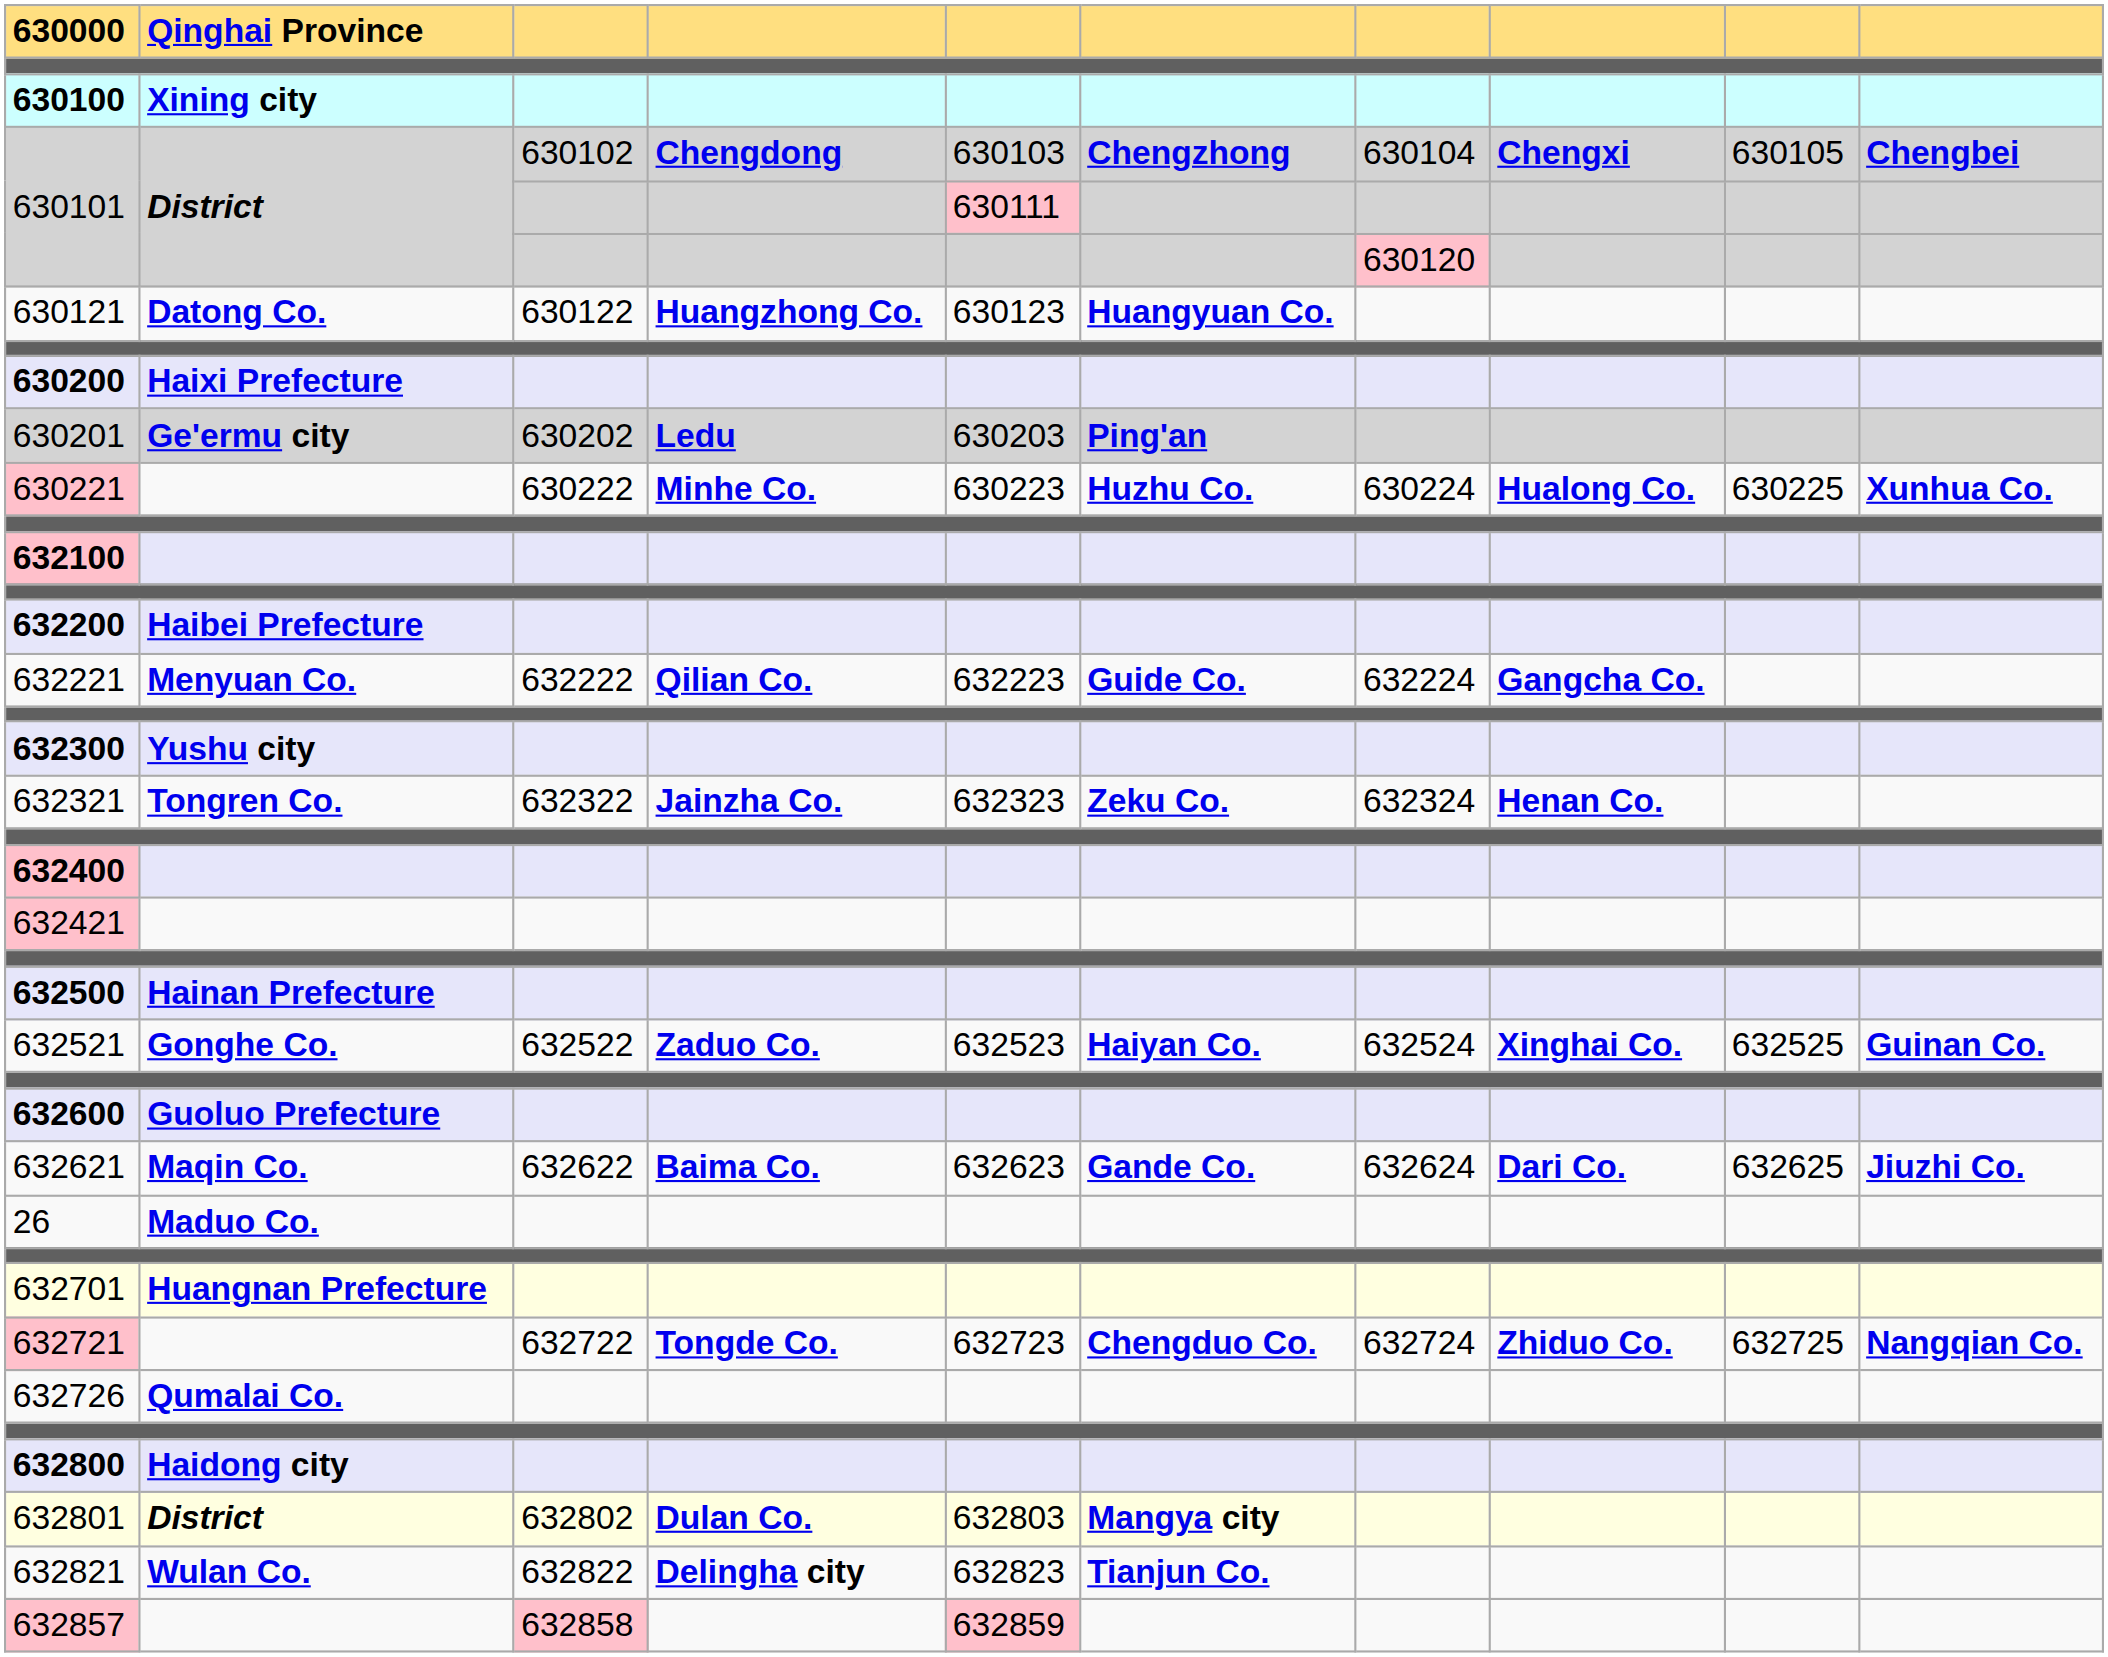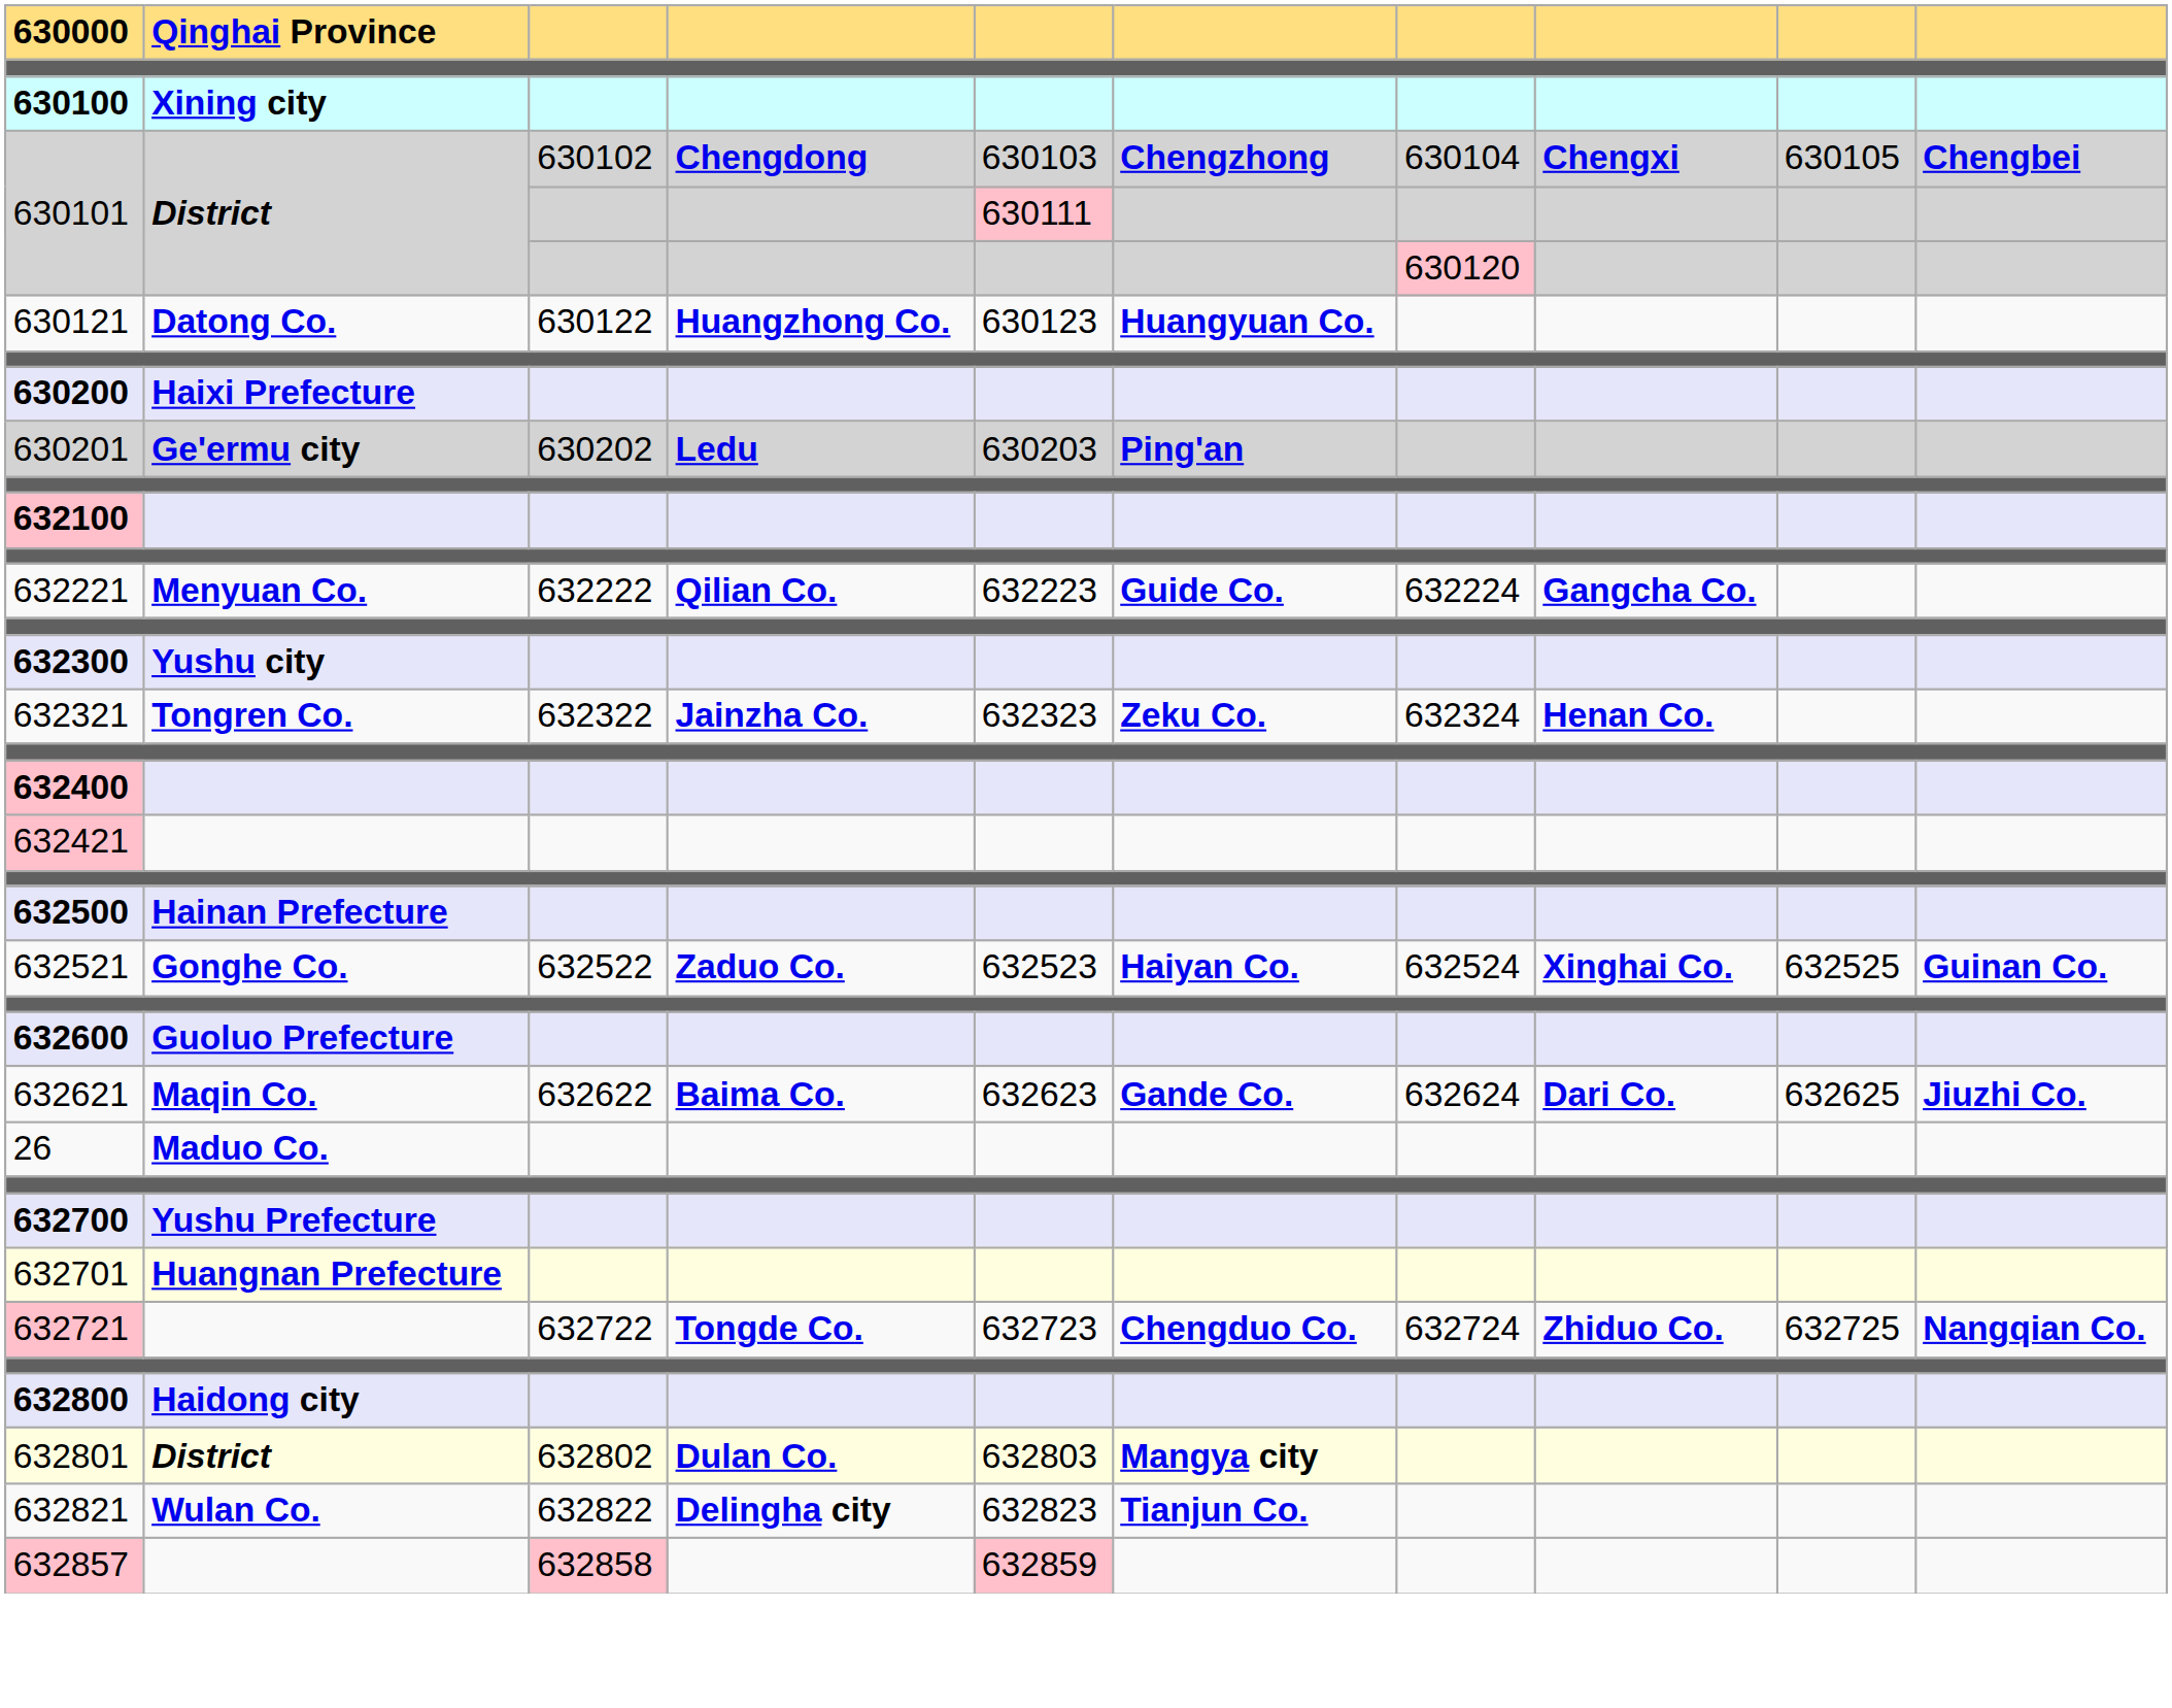 <table class="wikitable" align="center" width="1000">
 <tr ---- style="background:#FFDF80">
 <td><strong>630000</strong></td>
 <td><strong><a href='#'>Qinghai</a> Province</strong><br></td>
 <td></td>
 <td></td>
 <td></td>
 <td></td>
 <td></td>
 <td></td>
 <td></td>
 <td></td>
 </tr>
 <tr style="background:#606060; height:2pt">
 <td colspan="10"></td>
 </tr>
 <tr ---- style="background:#CCFFFF">
 <td><strong>630100</strong></td>
 <td><strong><a href='#'>Xining</a> city</strong><br></td>
 <td></td>
 <td></td>
 <td></td>
 <td></td>
 <td></td>
 <td></td>
 <td></td>
 <td></td>
 </tr>
 <tr ---- style="background:#D3D3D3">
 <td rowspan="3">630101</td>
 <td rowspan="3"><strong><em>District</em></strong><br></td>
 <td>630102</td>
 <td><a href='#'><strong>Chengdong</strong></a><br></td>
 <td>630103</td>
 <td><a href='#'><strong>Chengzhong</strong></a><br></td>
 <td>630104</td>
 <td><a href='#'><strong>Chengxi</strong></a><br></td>
 <td>630105</td>
 <td><a href='#'><strong>Chengbei</strong></a><br></td>
 </tr>
 <tr ---- style="background:#D3D3D3">
 <td></td>
 <td></td>
 <td bgcolor="#FFC0CB">630111</td>
 <td><br></td>
 <td></td>
 <td></td>
 <td></td>
 <td></td>
 </tr>
 <tr ---- style="background:#D3D3D3">
 <td></td>
 <td></td>
 <td></td>
 <td></td>
 <td bgcolor="#FFC0CB">630120</td>
 <td><br></td>
 <td></td>
 <td></td>
 </tr>
 <tr ---->
 <td>630121</td>
 <td><a href='#'><strong>Datong Co.</strong></a><br></td>
 <td>630122</td>
 <td><a href='#'><strong>Huangzhong Co.</strong></a><br></td>
 <td>630123</td>
 <td><a href='#'><strong>Huangyuan Co.</strong></a><br></td>
 <td></td>
 <td></td>
 <td></td>
 <td></td>
 </tr>
 <tr style="background:#606060; height:2pt">
 <td colspan="10"></td>
 </tr>
 <tr ---- style="background:#E6E6FA">
 <td><strong>630200</strong></td>
 <td><strong><a href='#'>Haixi Prefecture</a></strong><br></td>
 <td></td>
 <td></td>
 <td></td>
 <td></td>
 <td></td>
 <td></td>
 <td></td>
 <td></td>
 </tr>
 <tr ---- style="background:#D3D3D3">
 <td>630201</td>
 <td><strong><a href='#'>Ge'ermu</a> city</strong><br></td>
 <td>630202</td>
 <td><a href='#'><strong>Ledu</strong></a><br></td>
 <td>630203</td>
 <td><a href='#'><strong>Ping'an</strong></a><br></td>
 <td></td>
 <td></td>
 <td></td>
 <td></td>
 </tr>
-<tr ---->
-<td bgcolor="#FFC0CB">630221</td>
-<td><br></td>
-<td>630222</td>
-<td><a href='#'><strong>Minhe Co.</strong></a><br></td>
-<td>630223</td>
-<td><a href='#'><strong>Huzhu Co.</strong></a><br></td>
-<td>630224</td>
-<td><a href='#'><strong>Hualong Co.</strong></a><br></td>
-<td>630225</td>
-<td><a href='#'><strong>Xunhua Co.</strong></a><br></td>
-</tr>
 <tr style="background:#606060; height:2pt">
 <td colspan="10"></td>
 </tr>
 <tr ---- style="background:#E6E6FA">
 <td bgcolor="#FFC0CB"><strong>632100</strong></td>
 <td><br></td>
 <td></td>
 <td></td>
 <td></td>
 <td></td>
 <td></td>
 <td></td>
 <td></td>
 <td></td>
 </tr>
 <tr style="background:#606060; height:2pt">
 <td colspan="10"></td>
-</tr>
-<tr ---- style="background:#E6E6FA">
-<td><strong>632200</strong></td>
-<td><strong><a href='#'>Haibei Prefecture</a></strong><br></td>
-<td></td>
-<td></td>
-<td></td>
-<td></td>
-<td></td>
-<td></td>
-<td></td>
-<td></td>
 </tr>
 <tr ---->
 <td>632221</td>
 <td><a href='#'><strong>Menyuan Co.</strong></a><br></td>
 <td>632222</td>
 <td><a href='#'><strong>Qilian Co.</strong></a><br></td>
 <td>632223</td>
 <td><a href='#'><strong>Guide Co.</strong></a><br></td>
 <td>632224</td>
 <td><a href='#'><strong>Gangcha Co.</strong></a><br></td>
 <td></td>
 <td></td>
 </tr>
 <tr style="background:#606060; height:2pt">
 <td colspan="10"></td>
 </tr>
 <tr ---- style="background:#E6E6FA">
 <td><strong>632300</strong></td>
 <td><strong><a href='#'>Yushu</a> city</strong><br></td>
 <td></td>
 <td></td>
 <td></td>
 <td></td>
 <td></td>
 <td></td>
 <td></td>
 <td></td>
 </tr>
 <tr ---->
 <td>632321</td>
 <td><a href='#'><strong>Tongren Co.</strong></a><br></td>
 <td>632322</td>
 <td><a href='#'><strong>Jainzha Co.</strong></a><br></td>
 <td>632323</td>
 <td><a href='#'><strong>Zeku Co.</strong></a><br></td>
 <td>632324</td>
 <td><a href='#'><strong>Henan Co.</strong></a><br></td>
 <td></td>
 <td></td>
 </tr>
 <tr style="background:#606060; height:2pt">
 <td colspan="10"></td>
 </tr>
 <tr ---- style="background:#E6E6FA">
 <td bgcolor="#FFC0CB"><strong>632400</strong></td>
 <td><br></td>
 <td></td>
 <td></td>
 <td></td>
 <td></td>
 <td></td>
 <td></td>
 <td></td>
 <td></td>
 </tr>
 <tr ---->
 <td bgcolor="#FFC0CB">632421</td>
 <td><br></td>
 <td></td>
 <td></td>
 <td></td>
 <td></td>
 <td></td>
 <td></td>
 <td></td>
 <td></td>
 </tr>
 <tr style="background:#606060; height:2pt">
 <td colspan="10"></td>
 </tr>
 <tr ---- style="background:#E6E6FA">
 <td><strong>632500</strong></td>
 <td><strong><a href='#'>Hainan Prefecture</a></strong><br></td>
 <td></td>
 <td></td>
 <td></td>
 <td></td>
 <td></td>
 <td></td>
 <td></td>
 <td></td>
 </tr>
 <tr ---->
 <td>632521</td>
 <td><a href='#'><strong>Gonghe Co.</strong></a><br></td>
 <td>632522</td>
 <td><a href='#'><strong>Zaduo Co.</strong></a><br></td>
 <td>632523</td>
 <td><a href='#'><strong>Haiyan Co.</strong></a><br></td>
 <td>632524</td>
 <td><a href='#'><strong>Xinghai Co.</strong></a><br></td>
 <td>632525</td>
 <td><a href='#'><strong>Guinan Co.</strong></a><br></td>
 </tr>
 <tr style="background:#606060; height:2pt">
 <td colspan="10"></td>
 </tr>
 <tr ---- style="background:#E6E6FA">
 <td><strong>632600</strong></td>
 <td><strong><a href='#'>Guoluo Prefecture</a></strong><br></td>
 <td></td>
 <td></td>
 <td></td>
 <td></td>
 <td></td>
 <td></td>
 <td></td>
 <td></td>
 </tr>
 <tr ---->
 <td>632621</td>
 <td><a href='#'><strong>Maqin Co.</strong></a><br></td>
 <td>632622</td>
 <td><a href='#'><strong>Baima Co.</strong></a><br></td>
 <td>632623</td>
 <td><a href='#'><strong>Gande Co.</strong></a><br></td>
 <td>632624</td>
 <td><a href='#'><strong>Dari Co.</strong></a><br></td>
 <td>632625</td>
 <td><a href='#'><strong>Jiuzhi Co.</strong></a><br></td>
 </tr>
 <tr ---->
 <td>26</td>
 <td><a href='#'><strong>Maduo Co.</strong></a><br></td>
 <td></td>
 <td></td>
 <td></td>
 <td></td>
 <td></td>
 <td></td>
 <td></td>
 <td></td>
 </tr>
 <tr style="background:#606060; height:2pt">
 <td colspan="10"></td>
 </tr>
+<tr ---- style="background:#E6E6FA">
+<td><strong>632700</strong></td>
+<td><strong><a href='#'>Yushu Prefecture</a></strong><br></td>
+<td></td>
+<td></td>
+<td></td>
+<td></td>
+<td></td>
+<td></td>
+<td></td>
+<td></td>
+</tr>
 <tr ---- style="background:lightyellow">
 <td>632701</td>
 <td><strong><a href='#'>Huangnan Prefecture</a><br></strong></td>
 <td></td>
 <td></td>
 <td></td>
 <td></td>
 <td></td>
 <td></td>
 <td></td>
 <td></td>
 </tr>
 <tr ---->
 <td bgcolor="#FFC0CB">632721</td>
 <td><br></td>
 <td>632722</td>
 <td><a href='#'><strong>Tongde Co.</strong></a><br></td>
 <td>632723</td>
 <td><a href='#'><strong>Chengduo Co.</strong></a><br></td>
 <td>632724</td>
 <td><a href='#'><strong>Zhiduo Co.</strong></a><br></td>
 <td>632725</td>
 <td><a href='#'><strong>Nangqian Co.</strong></a><br></td>
-</tr>
-<tr ---->
-<td>632726</td>
-<td><a href='#'><strong>Qumalai Co.</strong></a><br></td>
-<td></td>
-<td></td>
-<td></td>
-<td></td>
-<td></td>
-<td></td>
-<td></td>
-<td></td>
 </tr>
 <tr style="background:#606060; height:2pt">
 <td colspan="10"></td>
 </tr>
 <tr ---- style="background:#E6E6FA">
 <td><strong>632800</strong></td>
 <td><strong><a href='#'>Haidong</a> city</strong><br></td>
 <td></td>
 <td></td>
 <td></td>
 <td></td>
 <td></td>
 <td></td>
 <td></td>
 <td></td>
 </tr>
 <tr ---- style="background:lightyellow">
 <td>632801</td>
 <td><strong><em>District</em></strong><br></td>
 <td>632802</td>
 <td><a href='#'><strong>Dulan Co.</strong></a><br></td>
 <td>632803</td>
 <td><strong><a href='#'>Mangya</a> city</strong><br></td>
 <td></td>
 <td></td>
 <td></td>
 <td></td>
 </tr>
 <tr ---->
 <td>632821</td>
 <td><a href='#'><strong>Wulan Co.</strong></a><br></td>
 <td>632822</td>
 <td><strong><a href='#'>Delingha</a> city</strong><br></td>
 <td>632823</td>
 <td><a href='#'><strong>Tianjun Co.</strong></a><br></td>
 <td></td>
 <td></td>
 <td></td>
 <td></td>
 </tr>
 <tr ---->
 <td bgcolor="#FFC0CB">632857</td>
 <td><br></td>
 <td bgcolor="#FFC0CB">632858</td>
 <td><br></td>
 <td bgcolor="#FFC0CB">632859</td>
 <td><br></td>
 <td></td>
 <td></td>
 <td></td>
 <td></td>
 </tr>
 </table>
